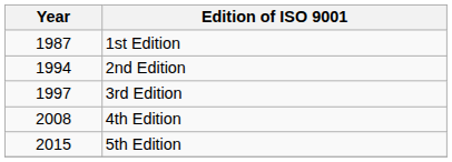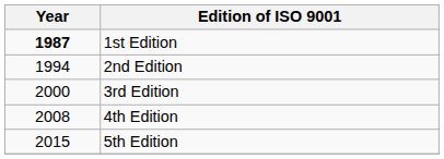 <table width="35%" class="wikitable" font-size="95%;" background-color="transparent">
 <tr>
 <th>Year</th>
 <th>Edition of ISO 9001</th>
 </tr>
 <tr>
-<td align="center">1987</td>
+<td align="center"><strong>1987</strong></td>
 <td>1st Edition</td>
 </tr>
 <tr>
 <td align="center">1994</td>
 <td>2nd Edition</td>
 </tr>
 <tr>
-<td align="center">1997</td>
+<td align="center">2000</td>
 <td>3rd Edition</td>
 </tr>
 <tr>
 <td align="center">2008</td>
 <td>4th Edition</td>
 </tr>
 <tr>
 <td align="center">2015</td>
 <td>5th Edition</td>
 </tr>
 <tr>
 </tr>
 </table>
